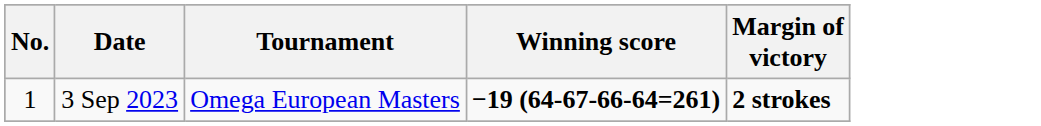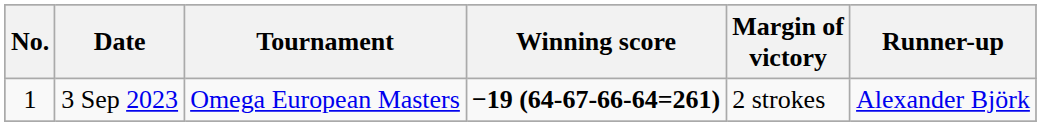 <table class="wikitable" style="font-size:95%;">
 <tr>
 <th>No.</th>
 <th>Date</th>
 <th>Tournament</th>
 <th>Winning score</th>
 <th>Margin of<br>victory</th>
+<th>Runner-up</th>
 </tr>
 <tr>
 <td align=center>1</td>
 <td align=right>3 Sep <a href='#'>2023</a></td>
 <td><a href='#'>Omega European Masters</a></td>
 <td><strong>−19 (64-67-66-64=261)</strong></td>
-<td><strong>2 strokes</strong></td>
+<td>2 strokes</td>
+<td> <a href='#'>Alexander Björk</a></td>
 </tr>
 </table>
